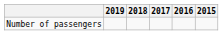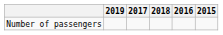 <table class="wikitable">
 <tr>
 <th></th>
 <th>2019</th>
+<th>2017</th>
 <th>2018</th>
-<th>2017</th>
 <th>2016</th>
 <th>2015</th>
 </tr>
 <tr>
 <td>Number of passengers</td>
 <td></td>
 <td></td>
 <td></td>
 <td></td>
 <td></td>
 </tr>
 </table>
